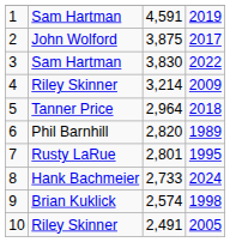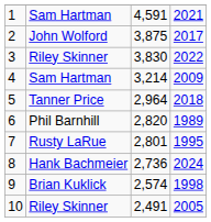 <table class="wikitable">
 <tr>
 </tr>
 <tr>
 <td>1</td>
 <td><a href='#'>Sam Hartman</a></td>
 <td><abbr>4,591</abbr></td>
-<td><a href='#'>2019</a></td>
+<td><a href='#'>2021</a></td>
 </tr>
 <tr>
 <td>2</td>
 <td><a href='#'>John Wolford</a></td>
 <td><abbr>3,875</abbr></td>
 <td><a href='#'>2017</a></td>
 </tr>
 <tr>
 <td>3</td>
-<td><a href='#'>Sam Hartman</a></td>
+<td><a href='#'>Riley Skinner</a></td>
 <td><abbr>3,830</abbr></td>
 <td><a href='#'>2022</a></td>
 </tr>
 <tr>
 <td>4</td>
-<td><a href='#'>Riley Skinner</a></td>
+<td><a href='#'>Sam Hartman</a></td>
 <td><abbr>3,214</abbr></td>
 <td><a href='#'>2009</a></td>
 </tr>
 <tr>
 <td>5</td>
 <td><a href='#'>Tanner Price</a></td>
 <td><abbr>2,964</abbr></td>
 <td><a href='#'>2018</a></td>
 </tr>
 <tr>
 <td>6</td>
 <td>Phil Barnhill</td>
 <td><abbr>2,820</abbr></td>
 <td><a href='#'>1989</a></td>
 </tr>
 <tr>
 <td>7</td>
 <td><a href='#'>Rusty LaRue</a></td>
 <td><abbr>2,801</abbr></td>
 <td><a href='#'>1995</a></td>
 </tr>
 <tr>
 <td>8</td>
 <td><a href='#'>Hank Bachmeier</a></td>
-<td><abbr>2,733</abbr> </td>
+<td><abbr>2,736</abbr> </td>
 <td><a href='#'>2024</a></td>
 </tr>
 <tr>
 <td>9</td>
 <td><a href='#'>Brian Kuklick</a></td>
 <td><abbr>2,574</abbr></td>
 <td><a href='#'>1998</a></td>
 </tr>
 <tr>
 <td>10</td>
 <td><a href='#'>Riley Skinner</a></td>
 <td><abbr>2,491</abbr></td>
 <td><a href='#'>2005</a></td>
 </tr>
 </table>
